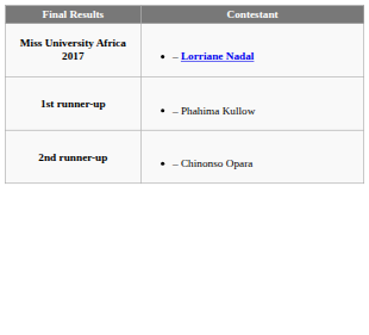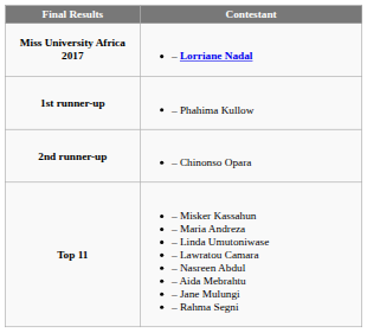 <table class="wikitable sortable" style="font-size: 95%;">
 <tr>
 <th width="180" style="background-color:#787878;color:#FFFFFF;">Final Results</th>
 <th width="300" style="background-color:#787878;color:#FFFFFF;">Contestant</th>
 </tr>
 <tr>
 <td style="text-align:center;"><strong>Miss University Africa 2017</strong></td>
 <td><br><ul><li><strong></strong> – <strong><a href='#'>Lorriane Nadal</a></strong></li></ul></td>
 </tr>
 <tr>
 <td style="text-align:center;"><strong>1st runner-up</strong></td>
 <td><br><ul><li><strong></strong> – Phahima Kullow</li></ul></td>
 </tr>
 <tr>
 <td style="text-align:center;"><strong>2nd runner-up</strong></td>
 <td><br><ul><li><strong></strong> – Chinonso Opara</li></ul></td>
 </tr>
+<tr>
+<td style="text-align:center;"><strong>Top 11</strong></td>
+<td><br><ul><li><strong></strong> – Misker Kassahun</li><li><strong></strong> – Maria Andreza</li><li><strong></strong> – Linda Umutoniwase</li><li><strong></strong> – Lawratou Camara</li><li><strong></strong> – Nasreen Abdul</li><li><strong></strong> – Aida Mebrahtu</li><li><strong></strong> – Jane Mulungi</li><li><strong></strong> – Rahma Segni</li></ul></td>
+</tr>
 </table>
